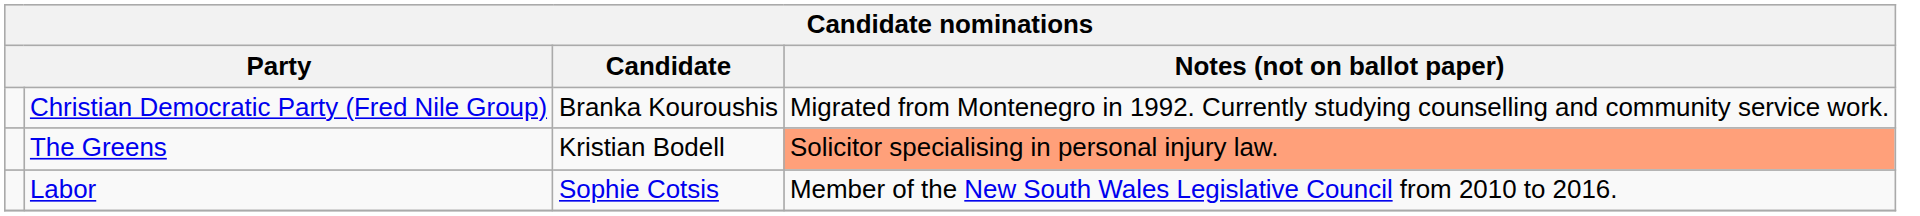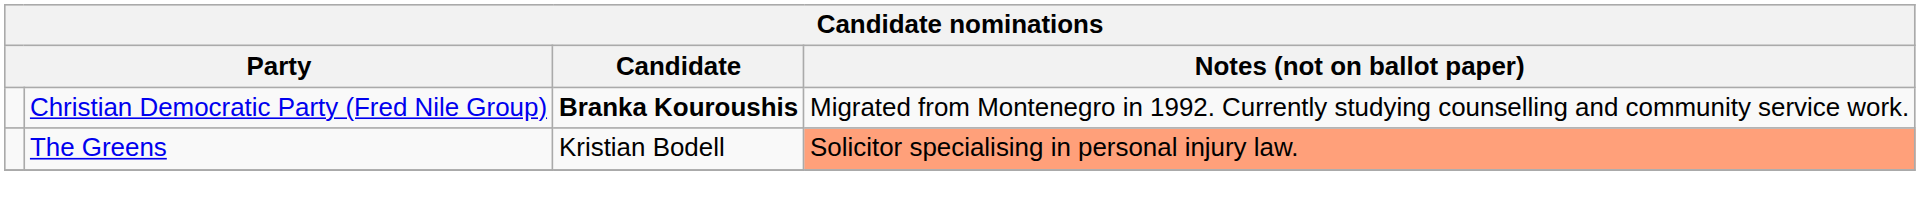 <table class="wikitable">
 <tr>
 <th colspan=4>Candidate nominations</th>
 </tr>
 <tr>
 <th colspan=2>Party</th>
 <th>Candidate</th>
 <th>Notes (not on ballot paper)</th>
 </tr>
 <tr>
 <td> </td>
 <td><a href='#'>Christian Democratic Party (Fred Nile Group)</a></td>
-<td>Branka Kouroushis</td>
+<td><strong>Branka Kouroushis</strong></td>
 <td>Migrated from Montenegro in 1992. Currently studying counselling and community service work.</td>
 </tr>
 <tr>
 <td> </td>
 <td><a href='#'>The Greens</a></td>
 <td>Kristian Bodell</td>
 <td style="background: lightsalmon;">Solicitor specialising in personal injury law.</td>
 </tr>
 <tr>
-<td> </td>
-<td><a href='#'>Labor</a></td>
-<td><a href='#'>Sophie Cotsis</a></td>
-<td>Member of the <a href='#'>New South Wales Legislative Council</a> from 2010 to 2016.</td>
-</tr>
-<tr>
 </tr>
 </table>
